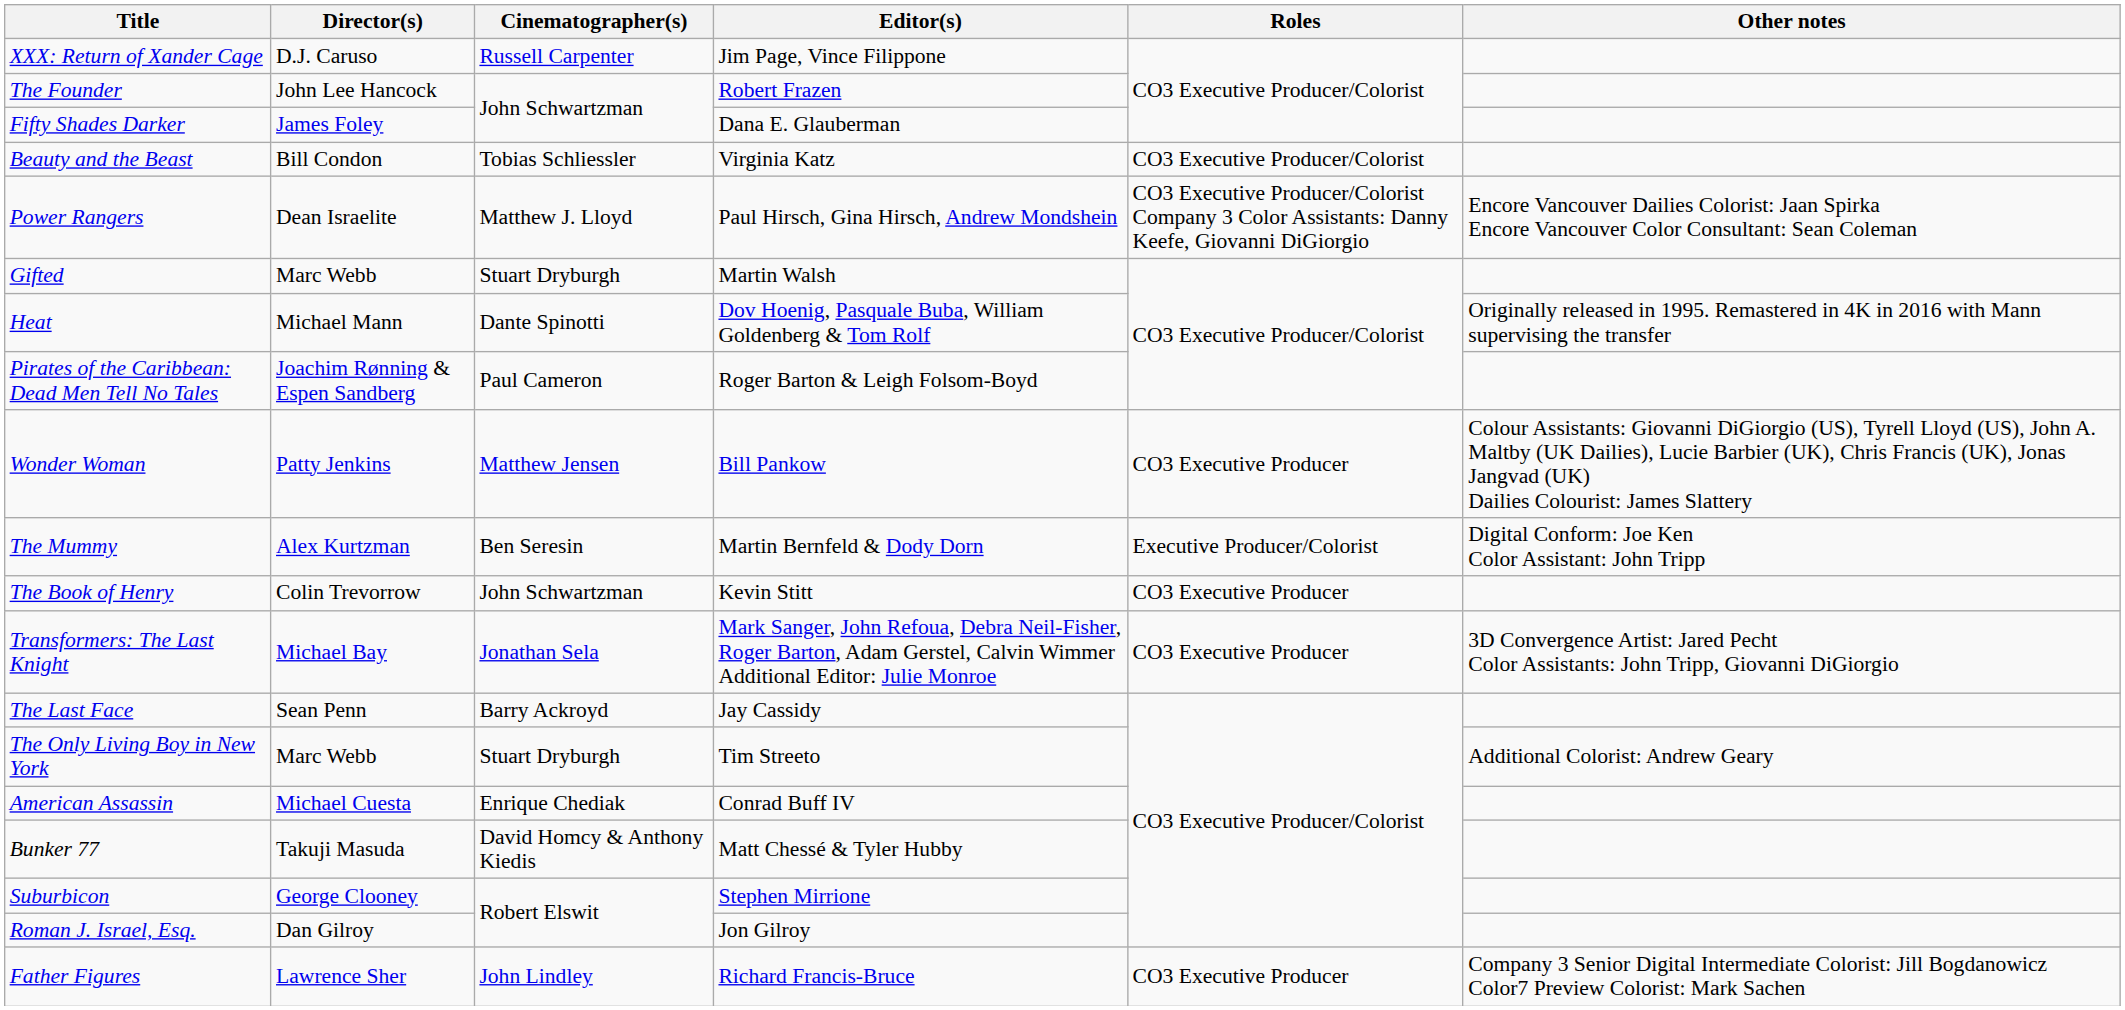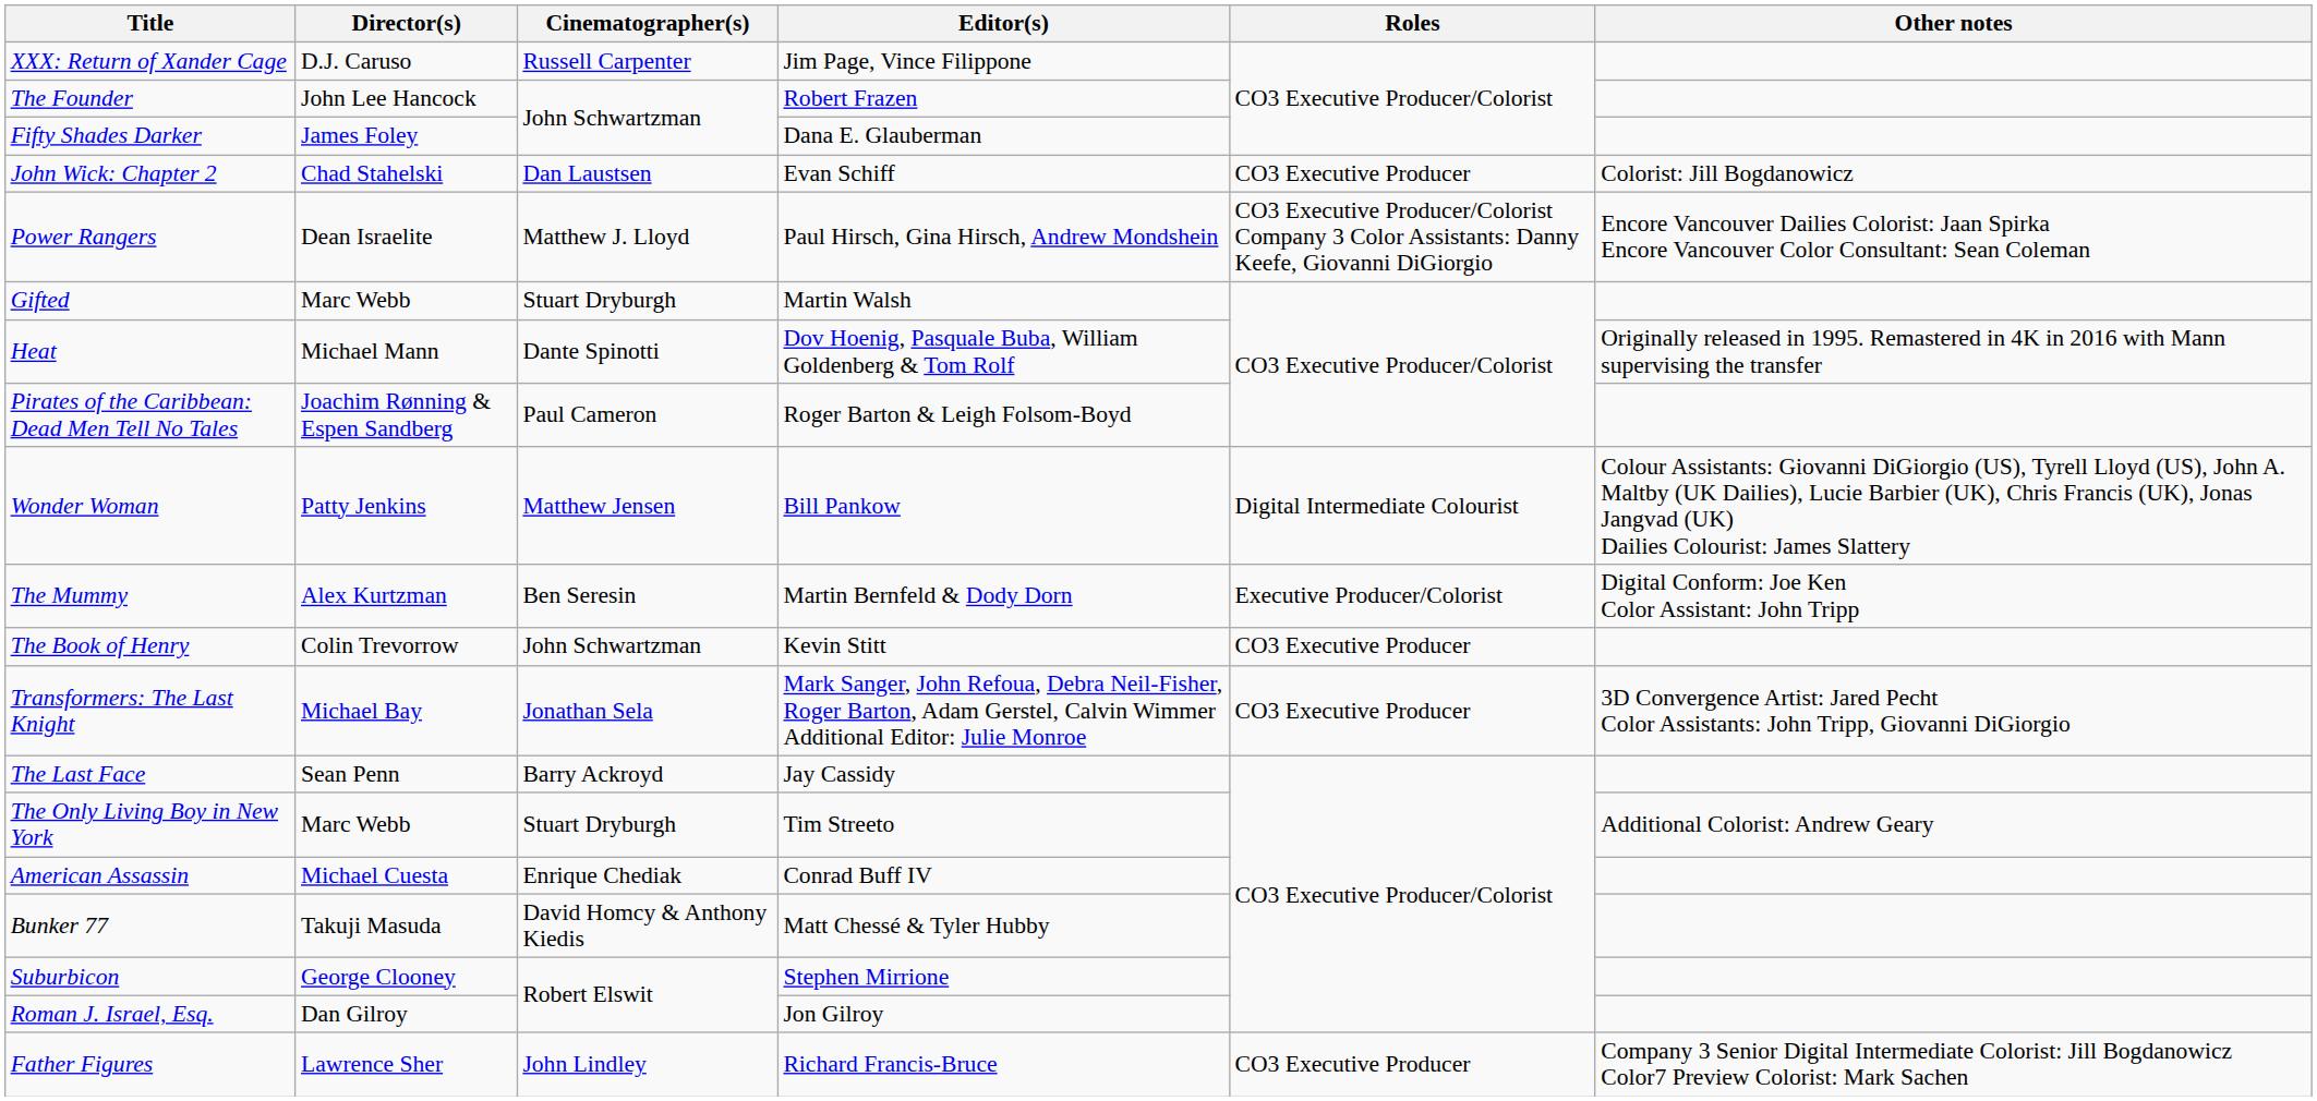 <table class="wikitable">
 <tr>
 <th>Title</th>
 <th>Director(s)</th>
 <th>Cinematographer(s)</th>
 <th>Editor(s)</th>
 <th>Roles</th>
 <th>Other notes</th>
 </tr>
 <tr>
 <td><em><a href='#'>XXX: Return of Xander Cage</a></em></td>
 <td>D.J. Caruso</td>
 <td><a href='#'>Russell Carpenter</a></td>
 <td>Jim Page, Vince Filippone</td>
 <td rowspan="3">CO3 Executive Producer/Colorist</td>
 <td></td>
 </tr>
 <tr>
 <td><em><a href='#'>The Founder</a></em></td>
 <td>John Lee Hancock</td>
 <td rowspan="2">John Schwartzman</td>
 <td><a href='#'>Robert Frazen</a></td>
 <td></td>
 </tr>
 <tr>
 <td><em><a href='#'>Fifty Shades Darker</a></em></td>
 <td><a href='#'>James Foley</a></td>
 <td>Dana E. Glauberman</td>
 <td></td>
 </tr>
 <tr>
-<td><em><a href='#'>Beauty and the Beast</a></em></td>
-<td>Bill Condon</td>
-<td>Tobias Schliessler</td>
-<td>Virginia Katz</td>
-<td>CO3 Executive Producer/Colorist</td>
-<td></td>
+<td><em><a href='#'>John Wick: Chapter 2</a></em></td>
+<td><a href='#'>Chad Stahelski</a></td>
+<td><a href='#'>Dan Laustsen</a></td>
+<td>Evan Schiff</td>
+<td>CO3 Executive Producer</td>
+<td>Colorist: Jill Bogdanowicz</td>
 </tr>
 <tr>
 <td><em><a href='#'>Power Rangers</a></em></td>
 <td>Dean Israelite</td>
 <td>Matthew J. Lloyd</td>
 <td>Paul Hirsch, Gina Hirsch, <a href='#'>Andrew Mondshein</a></td>
 <td>CO3 Executive Producer/Colorist<br>Company 3 Color Assistants: Danny Keefe, Giovanni DiGiorgio</td>
 <td>Encore Vancouver Dailies Colorist: Jaan Spirka<br>Encore Vancouver Color Consultant: Sean Coleman</td>
 </tr>
 <tr>
 <td><em><a href='#'>Gifted</a></em></td>
 <td>Marc Webb</td>
 <td>Stuart Dryburgh</td>
 <td>Martin Walsh</td>
 <td rowspan="3">CO3 Executive Producer/Colorist</td>
 <td></td>
 </tr>
 <tr>
 <td><em><a href='#'>Heat</a></em></td>
 <td>Michael Mann</td>
 <td>Dante Spinotti</td>
 <td><a href='#'>Dov Hoenig</a>, <a href='#'>Pasquale Buba</a>, William Goldenberg & <a href='#'>Tom Rolf</a></td>
 <td>Originally released in 1995. Remastered in 4K in 2016 with Mann supervising the transfer</td>
 </tr>
 <tr>
 <td><em><a href='#'>Pirates of the Caribbean: Dead Men Tell No Tales</a></em></td>
 <td><a href='#'>Joachim Rønning</a> & <a href='#'>Espen Sandberg</a></td>
 <td>Paul Cameron</td>
 <td>Roger Barton & Leigh Folsom-Boyd</td>
 <td></td>
 </tr>
 <tr>
 <td><em><a href='#'>Wonder Woman</a></em></td>
 <td><a href='#'>Patty Jenkins</a></td>
 <td><a href='#'>Matthew Jensen</a></td>
 <td><a href='#'>Bill Pankow</a></td>
-<td>CO3 Executive Producer</td>
+<td>Digital Intermediate Colourist</td>
 <td>Colour Assistants: Giovanni DiGiorgio (US), Tyrell Lloyd (US), John A. Maltby (UK Dailies), Lucie Barbier (UK), Chris Francis (UK), Jonas Jangvad (UK)<br>Dailies Colourist: James Slattery</td>
 </tr>
 <tr>
 <td><em><a href='#'>The Mummy</a></em></td>
 <td><a href='#'>Alex Kurtzman</a></td>
 <td>Ben Seresin</td>
 <td>Martin Bernfeld & <a href='#'>Dody Dorn</a></td>
 <td>Executive Producer/Colorist</td>
 <td>Digital Conform: Joe Ken<br>Color Assistant: John Tripp</td>
 </tr>
 <tr>
 <td><em><a href='#'>The Book of Henry</a></em></td>
 <td>Colin Trevorrow</td>
 <td>John Schwartzman</td>
 <td>Kevin Stitt</td>
 <td>CO3 Executive Producer</td>
 <td></td>
 </tr>
 <tr>
 <td><em><a href='#'>Transformers: The Last Knight</a></em></td>
 <td><a href='#'>Michael Bay</a></td>
 <td><a href='#'>Jonathan Sela</a></td>
 <td><a href='#'>Mark Sanger</a>, <a href='#'>John Refoua</a>, <a href='#'>Debra Neil-Fisher</a>, <a href='#'>Roger Barton</a>, Adam Gerstel, Calvin Wimmer<br>Additional Editor: <a href='#'>Julie Monroe</a></td>
 <td>CO3 Executive Producer</td>
 <td>3D Convergence Artist: Jared Pecht<br>Color Assistants: John Tripp, Giovanni DiGiorgio</td>
 </tr>
 <tr>
 <td><em><a href='#'>The Last Face</a></em></td>
 <td>Sean Penn</td>
 <td>Barry Ackroyd</td>
 <td>Jay Cassidy</td>
 <td rowspan="6">CO3 Executive Producer/Colorist</td>
 <td></td>
 </tr>
 <tr>
 <td><em><a href='#'>The Only Living Boy in New York</a></em></td>
 <td>Marc Webb</td>
 <td>Stuart Dryburgh</td>
 <td>Tim Streeto</td>
 <td>Additional Colorist: Andrew Geary</td>
 </tr>
 <tr>
 <td><em><a href='#'>American Assassin</a></em></td>
 <td><a href='#'>Michael Cuesta</a></td>
 <td>Enrique Chediak</td>
 <td>Conrad Buff IV</td>
 <td></td>
 </tr>
 <tr>
 <td><em>Bunker 77</em></td>
 <td>Takuji Masuda</td>
 <td>David Homcy & Anthony Kiedis</td>
 <td>Matt Chessé & Tyler Hubby</td>
 <td></td>
 </tr>
 <tr>
 <td><em><a href='#'>Suburbicon</a></em></td>
 <td><a href='#'>George Clooney</a></td>
 <td rowspan="2">Robert Elswit</td>
 <td><a href='#'>Stephen Mirrione</a></td>
 <td></td>
 </tr>
 <tr>
 <td><em><a href='#'>Roman J. Israel, Esq.</a></em></td>
 <td>Dan Gilroy</td>
 <td>Jon Gilroy</td>
 <td></td>
 </tr>
 <tr>
 <td><em><a href='#'>Father Figures</a></em></td>
 <td><a href='#'>Lawrence Sher</a></td>
 <td><a href='#'>John Lindley</a></td>
 <td><a href='#'>Richard Francis-Bruce</a></td>
 <td>CO3 Executive Producer</td>
 <td>Company 3 Senior Digital Intermediate Colorist: Jill Bogdanowicz<br>Color7 Preview Colorist: Mark Sachen</td>
 </tr>
 </table>
